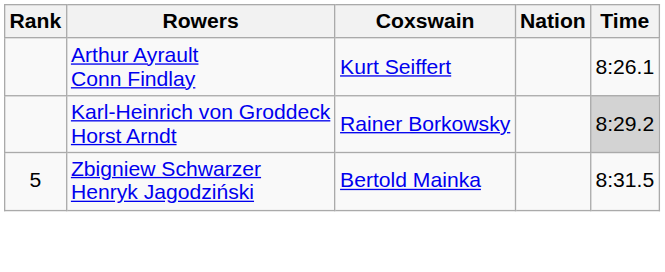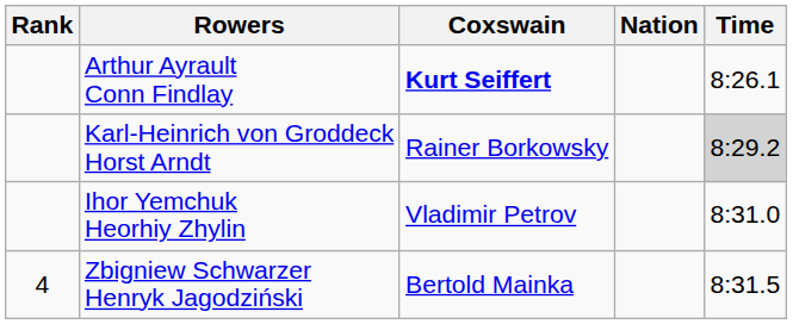 <table class="wikitable sortable" style="text-align:center">
 <tr>
 <th>Rank</th>
 <th>Rowers</th>
 <th>Coxswain</th>
 <th>Nation</th>
 <th>Time</th>
 </tr>
 <tr>
 <td></td>
 <td align=left><a href='#'>Arthur Ayrault</a><br><a href='#'>Conn Findlay</a></td>
-<td align=left><a href='#'>Kurt Seiffert</a></td>
+<td align=left><strong><a href='#'>Kurt Seiffert</a></strong></td>
 <td align=left></td>
 <td>8:26.1</td>
 </tr>
 <tr>
 <td></td>
 <td align=left><a href='#'>Karl-Heinrich von Groddeck</a><br><a href='#'>Horst Arndt</a></td>
 <td align=left><a href='#'>Rainer Borkowsky</a></td>
 <td align=left></td>
 <td style="background: lightgrey;">8:29.2</td>
 </tr>
 <tr>
-<td>5</td>
+<td></td>
+<td align=left><a href='#'>Ihor Yemchuk</a><br><a href='#'>Heorhiy Zhylin</a></td>
+<td align=left><a href='#'>Vladimir Petrov</a></td>
+<td align=left></td>
+<td>8:31.0</td>
+</tr>
+<tr>
+<td>4</td>
 <td align=left><a href='#'>Zbigniew Schwarzer</a><br><a href='#'>Henryk Jagodziński</a></td>
 <td align=left><a href='#'>Bertold Mainka</a></td>
 <td align=left></td>
 <td>8:31.5</td>
 </tr>
 </table>
